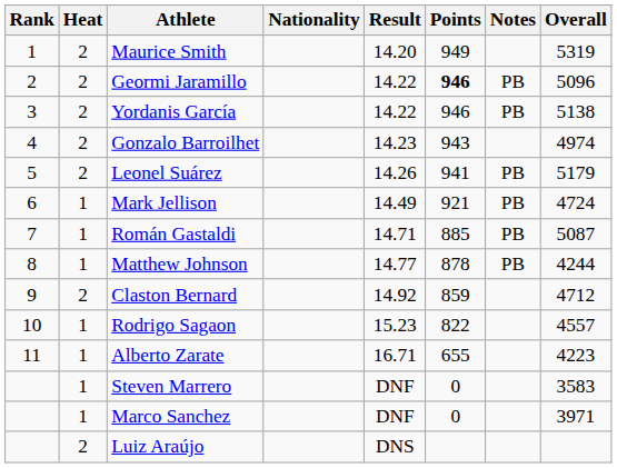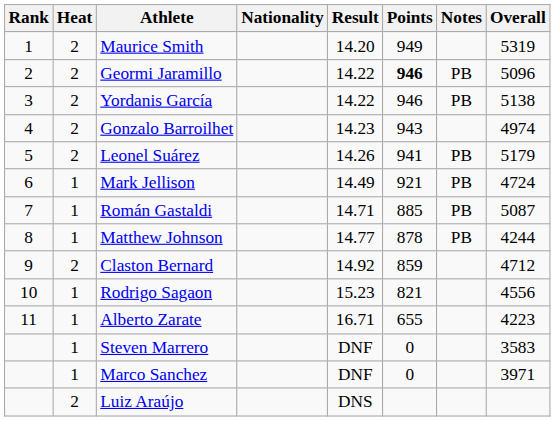 <table class="wikitable sortable" style="text-align:center">
 <tr>
 <th>Rank</th>
 <th>Heat</th>
 <th>Athlete</th>
 <th>Nationality</th>
 <th>Result</th>
 <th>Points</th>
 <th>Notes</th>
 <th>Overall</th>
 </tr>
 <tr>
 <td>1</td>
 <td>2</td>
 <td align=left><a href='#'>Maurice Smith</a></td>
 <td align=left></td>
 <td>14.20</td>
 <td>949</td>
 <td></td>
 <td>5319</td>
 </tr>
 <tr>
 <td>2</td>
 <td>2</td>
 <td align=left><a href='#'>Geormi Jaramillo</a></td>
 <td align=left></td>
 <td>14.22</td>
 <td><strong>946</strong></td>
 <td>PB</td>
 <td>5096</td>
 </tr>
 <tr>
 <td>3</td>
 <td>2</td>
 <td align=left><a href='#'>Yordanis García</a></td>
 <td align=left></td>
 <td>14.22</td>
 <td>946</td>
 <td>PB</td>
 <td>5138</td>
 </tr>
 <tr>
 <td>4</td>
 <td>2</td>
 <td align=left><a href='#'>Gonzalo Barroilhet</a></td>
 <td align=left></td>
 <td>14.23</td>
 <td>943</td>
 <td></td>
 <td>4974</td>
 </tr>
 <tr>
 <td>5</td>
 <td>2</td>
 <td align=left><a href='#'>Leonel Suárez</a></td>
 <td align=left></td>
 <td>14.26</td>
 <td>941</td>
 <td>PB</td>
 <td>5179</td>
 </tr>
 <tr>
 <td>6</td>
 <td>1</td>
 <td align=left><a href='#'>Mark Jellison</a></td>
 <td align=left></td>
 <td>14.49</td>
 <td>921</td>
 <td>PB</td>
 <td>4724</td>
 </tr>
 <tr>
 <td>7</td>
 <td>1</td>
 <td align=left><a href='#'>Román Gastaldi</a></td>
 <td align=left></td>
 <td>14.71</td>
 <td>885</td>
 <td>PB</td>
 <td>5087</td>
 </tr>
 <tr>
 <td>8</td>
 <td>1</td>
 <td align=left><a href='#'>Matthew Johnson</a></td>
 <td align=left></td>
 <td>14.77</td>
 <td>878</td>
 <td>PB</td>
 <td>4244</td>
 </tr>
 <tr>
 <td>9</td>
 <td>2</td>
 <td align=left><a href='#'>Claston Bernard</a></td>
 <td align=left></td>
 <td>14.92</td>
 <td>859</td>
 <td></td>
 <td>4712</td>
 </tr>
 <tr>
 <td>10</td>
 <td>1</td>
 <td align=left><a href='#'>Rodrigo Sagaon</a></td>
 <td align=left></td>
 <td>15.23</td>
-<td>822</td>
+<td>821</td>
 <td></td>
-<td>4557</td>
+<td>4556</td>
 </tr>
 <tr>
 <td>11</td>
 <td>1</td>
 <td align=left><a href='#'>Alberto Zarate</a></td>
 <td align=left></td>
 <td>16.71</td>
 <td>655</td>
 <td></td>
 <td>4223</td>
 </tr>
 <tr>
 <td></td>
 <td>1</td>
 <td align=left><a href='#'>Steven Marrero</a></td>
 <td align=left></td>
 <td>DNF</td>
 <td>0</td>
 <td></td>
 <td>3583</td>
 </tr>
 <tr>
 <td></td>
 <td>1</td>
 <td align=left><a href='#'>Marco Sanchez</a></td>
 <td align=left></td>
 <td>DNF</td>
 <td>0</td>
 <td></td>
 <td>3971</td>
 </tr>
 <tr>
 <td></td>
 <td>2</td>
 <td align=left><a href='#'>Luiz Araújo</a></td>
 <td align=left></td>
 <td>DNS</td>
 <td></td>
 <td></td>
 <td></td>
 </tr>
 </table>
